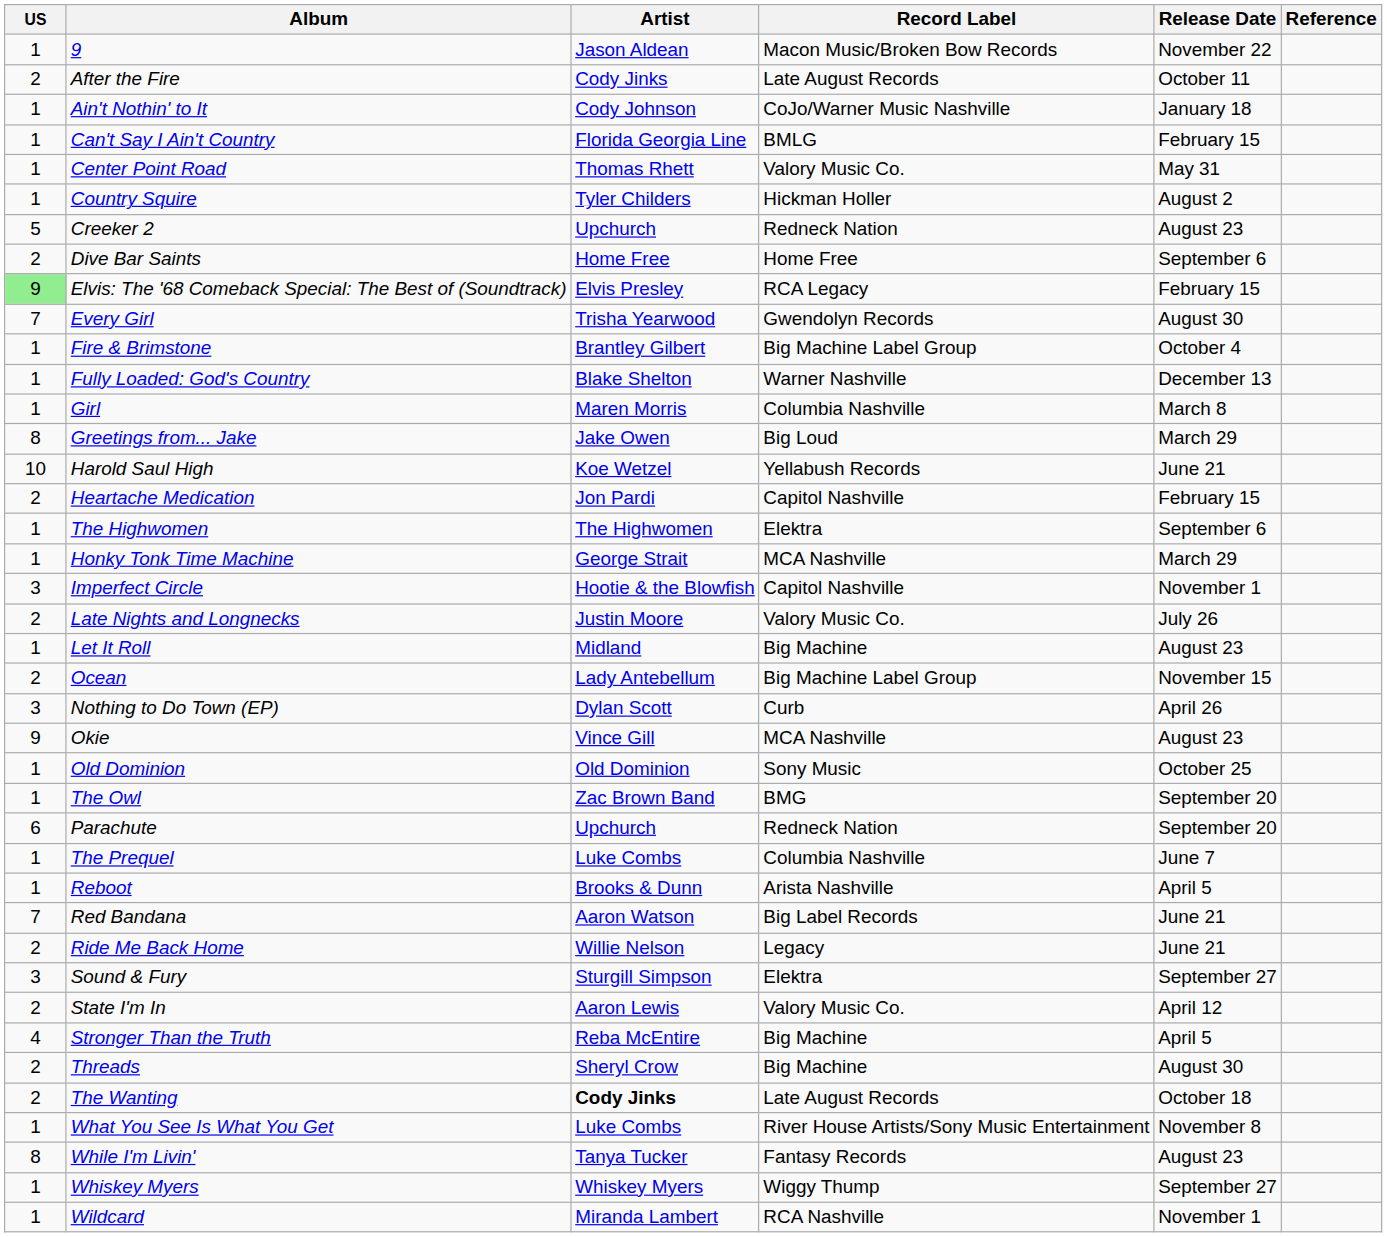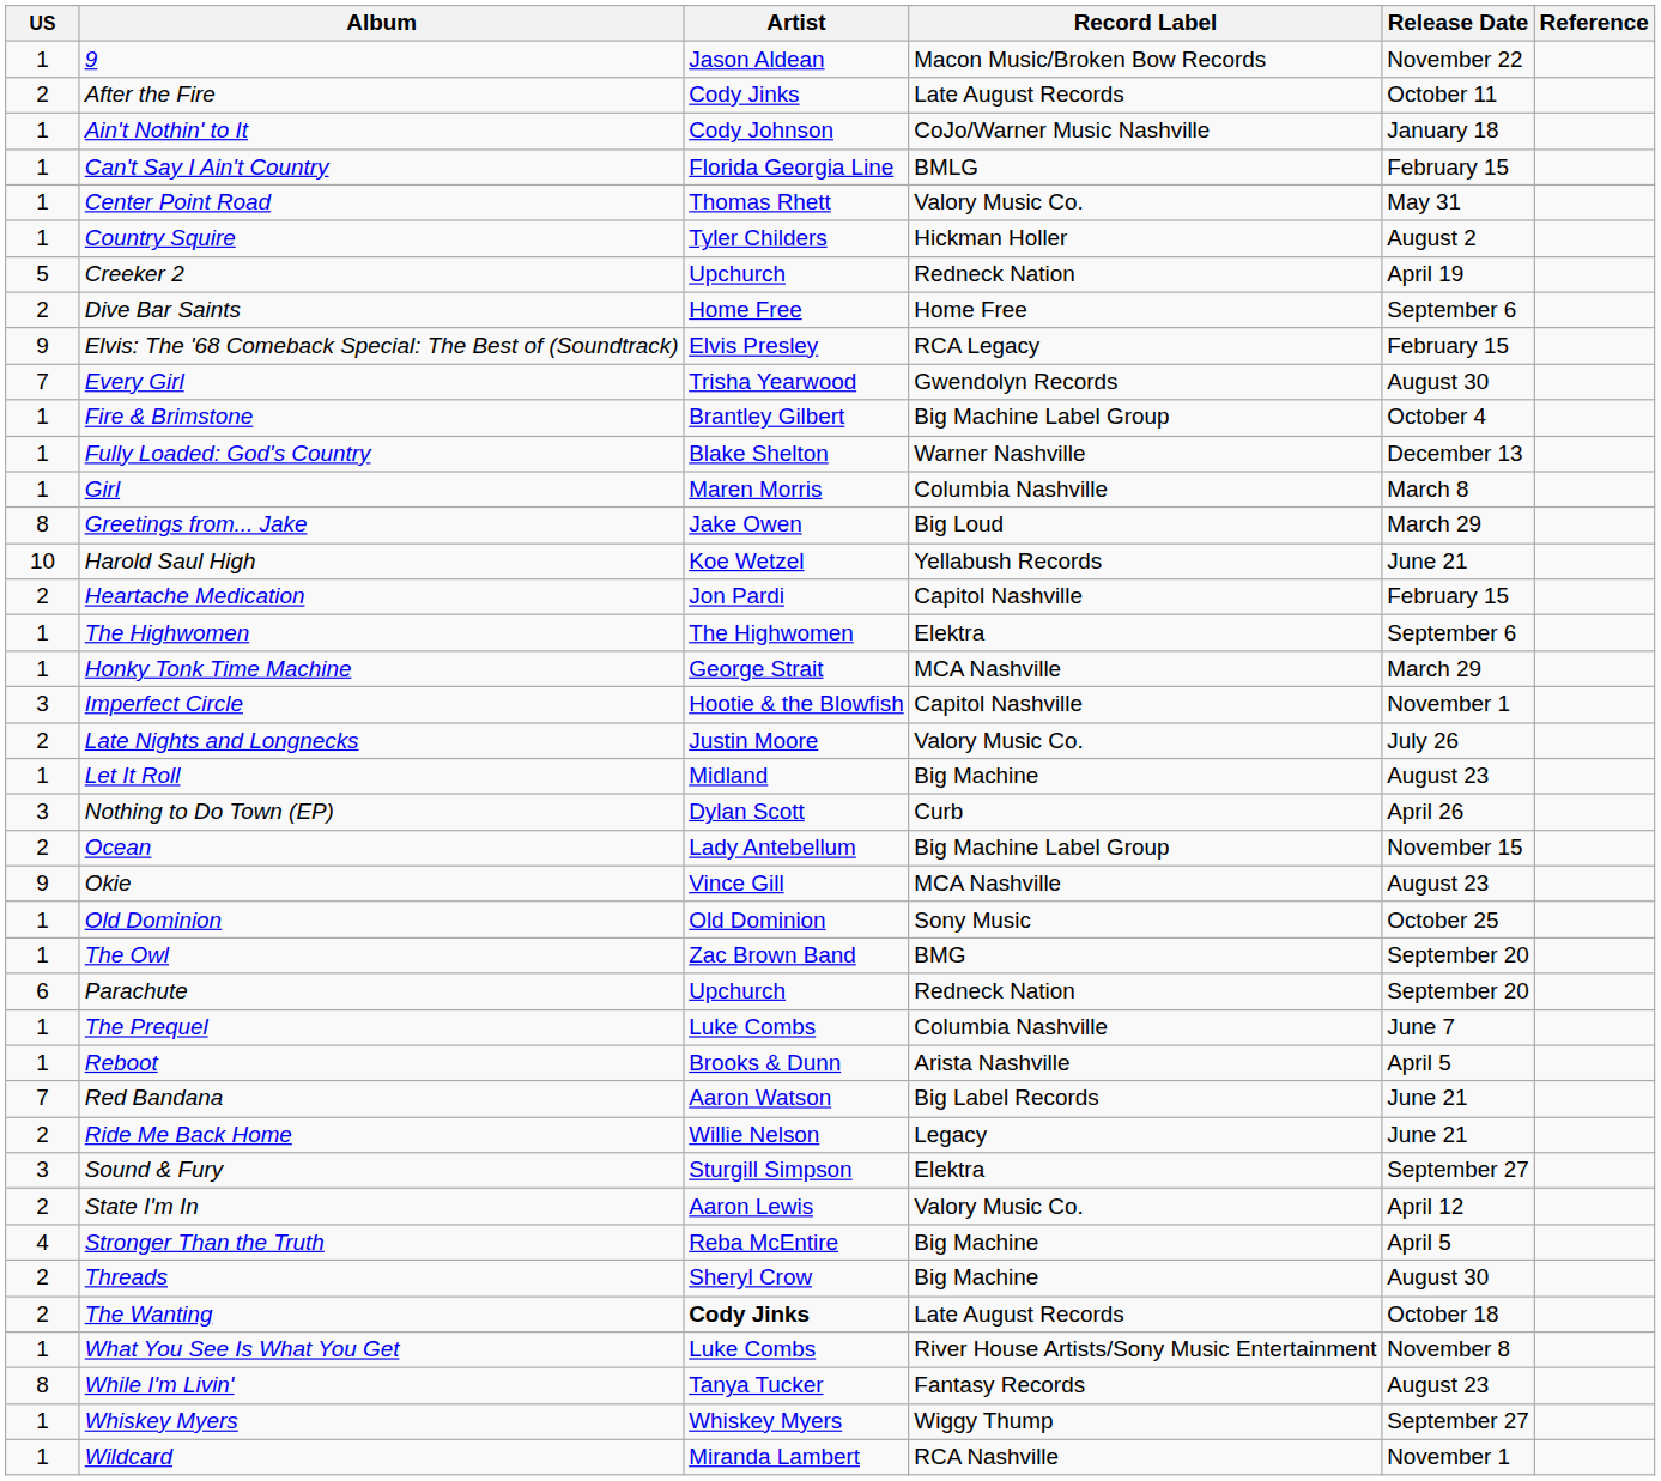 <table class="wikitable sortable">
 <tr>
 <th width=45><small>US</small></th>
 <th>Album</th>
 <th>Artist</th>
 <th>Record Label</th>
 <th>Release Date</th>
 <th>Reference</th>
 </tr>
 <tr>
 <td align="center">1</td>
 <td><em><a href='#'>9</a></em></td>
 <td><a href='#'>Jason Aldean</a></td>
 <td>Macon Music/Broken Bow Records</td>
 <td>November 22</td>
 <td></td>
 </tr>
 <tr>
 <td align="center">2</td>
 <td><em>After the Fire</em></td>
 <td><a href='#'>Cody Jinks</a></td>
 <td>Late August Records</td>
 <td>October 11</td>
 <td></td>
 </tr>
 <tr>
 <td align="center">1</td>
 <td><em><a href='#'>Ain't Nothin' to It</a></em></td>
 <td><a href='#'>Cody Johnson</a></td>
 <td>CoJo/Warner Music Nashville</td>
 <td>January 18</td>
 <td></td>
 </tr>
 <tr>
 <td align="center">1</td>
 <td><em><a href='#'>Can't Say I Ain't Country</a></em></td>
 <td><a href='#'>Florida Georgia Line</a></td>
 <td>BMLG</td>
 <td>February 15</td>
 <td></td>
 </tr>
 <tr>
 <td align="center">1</td>
 <td><em><a href='#'>Center Point Road</a></em></td>
 <td><a href='#'>Thomas Rhett</a></td>
 <td>Valory Music Co.</td>
 <td>May 31</td>
 <td></td>
 </tr>
 <tr>
 <td align="center">1</td>
 <td><em><a href='#'>Country Squire</a></em></td>
 <td><a href='#'>Tyler Childers</a></td>
 <td>Hickman Holler</td>
 <td>August 2</td>
 <td></td>
 </tr>
 <tr>
 <td align="center">5</td>
 <td><em>Creeker 2</em></td>
 <td><a href='#'>Upchurch</a></td>
 <td>Redneck Nation</td>
-<td>August 23</td>
+<td>April 19</td>
 <td></td>
 </tr>
 <tr>
 <td align="center">2</td>
 <td><em>Dive Bar Saints</em></td>
 <td><a href='#'>Home Free</a></td>
 <td>Home Free</td>
 <td>September 6</td>
 <td></td>
 </tr>
 <tr>
-<td align="center" style="background: lightgreen;">9</td>
+<td align="center">9</td>
 <td><em>Elvis: The '68 Comeback Special: The Best of (Soundtrack)</em></td>
 <td><a href='#'>Elvis Presley</a></td>
 <td>RCA Legacy</td>
 <td>February 15</td>
 <td></td>
 </tr>
 <tr>
 <td align="center">7</td>
 <td><em><a href='#'>Every Girl</a></em></td>
 <td><a href='#'>Trisha Yearwood</a></td>
 <td>Gwendolyn Records</td>
 <td>August 30</td>
 <td></td>
 </tr>
 <tr>
 <td align="center">1</td>
 <td><em><a href='#'>Fire & Brimstone</a></em></td>
 <td><a href='#'>Brantley Gilbert</a></td>
 <td>Big Machine Label Group</td>
 <td>October 4</td>
 <td></td>
 </tr>
 <tr>
 <td align="center">1</td>
 <td><em><a href='#'>Fully Loaded: God's Country</a></em></td>
 <td><a href='#'>Blake Shelton</a></td>
 <td>Warner Nashville</td>
 <td>December 13</td>
 <td></td>
 </tr>
 <tr>
 <td align="center">1</td>
 <td><em><a href='#'>Girl</a></em></td>
 <td><a href='#'>Maren Morris</a></td>
 <td>Columbia Nashville</td>
 <td>March 8</td>
 <td></td>
 </tr>
 <tr>
 <td align="center">8</td>
 <td><em><a href='#'>Greetings from... Jake</a></em></td>
 <td><a href='#'>Jake Owen</a></td>
 <td>Big Loud</td>
 <td>March 29</td>
 <td></td>
 </tr>
 <tr>
 <td align="center">10</td>
 <td><em>Harold Saul High</em></td>
 <td><a href='#'>Koe Wetzel</a></td>
 <td>Yellabush Records</td>
 <td>June 21</td>
 <td></td>
 </tr>
 <tr>
 <td align="center">2</td>
 <td><em><a href='#'>Heartache Medication</a></em></td>
 <td><a href='#'>Jon Pardi</a></td>
 <td>Capitol Nashville</td>
 <td>February 15</td>
 <td></td>
 </tr>
 <tr>
 <td align="center">1</td>
 <td><em><a href='#'>The Highwomen</a></em></td>
 <td><a href='#'>The Highwomen</a></td>
 <td>Elektra</td>
 <td>September 6</td>
 <td></td>
 </tr>
 <tr>
 <td align="center">1</td>
 <td><em><a href='#'>Honky Tonk Time Machine</a></em></td>
 <td><a href='#'>George Strait</a></td>
 <td>MCA Nashville</td>
 <td>March 29</td>
 <td></td>
 </tr>
 <tr>
 <td align="center">3</td>
 <td><em><a href='#'>Imperfect Circle</a></em></td>
 <td><a href='#'>Hootie & the Blowfish</a></td>
 <td>Capitol Nashville</td>
 <td>November 1</td>
 <td></td>
 </tr>
 <tr>
 <td align="center">2</td>
 <td><em><a href='#'>Late Nights and Longnecks</a></em></td>
 <td><a href='#'>Justin Moore</a></td>
 <td>Valory Music Co.</td>
 <td>July 26</td>
 <td></td>
 </tr>
 <tr>
 <td align="center">1</td>
 <td><em><a href='#'>Let It Roll</a></em></td>
 <td><a href='#'>Midland</a></td>
 <td>Big Machine</td>
 <td>August 23</td>
 <td></td>
 </tr>
 <tr>
+<td align="center">3</td>
+<td><em>Nothing to Do Town (EP)</em></td>
+<td><a href='#'>Dylan Scott</a></td>
+<td>Curb</td>
+<td>April 26</td>
+<td></td>
+</tr>
+<tr>
 <td align="center">2</td>
 <td><em><a href='#'>Ocean</a></em></td>
 <td><a href='#'>Lady Antebellum</a></td>
 <td>Big Machine Label Group</td>
 <td>November 15</td>
-<td></td>
-</tr>
-<tr>
-<td align="center">3</td>
-<td><em>Nothing to Do Town (EP)</em></td>
-<td><a href='#'>Dylan Scott</a></td>
-<td>Curb</td>
-<td>April 26</td>
 <td></td>
 </tr>
 <tr>
 <td align="center">9</td>
 <td><em>Okie</em></td>
 <td><a href='#'>Vince Gill</a></td>
 <td>MCA Nashville</td>
 <td>August 23</td>
 <td></td>
 </tr>
 <tr>
 <td align="center">1</td>
 <td><em><a href='#'>Old Dominion</a></em></td>
 <td><a href='#'>Old Dominion</a></td>
 <td>Sony Music</td>
 <td>October 25</td>
 <td></td>
 </tr>
 <tr>
 <td align="center">1</td>
 <td><em><a href='#'>The Owl</a></em></td>
 <td><a href='#'>Zac Brown Band</a></td>
 <td>BMG</td>
 <td>September 20</td>
 <td></td>
 </tr>
 <tr>
 <td align="center">6</td>
 <td><em>Parachute</em></td>
 <td><a href='#'>Upchurch</a></td>
 <td>Redneck Nation</td>
 <td>September 20</td>
 <td></td>
 </tr>
 <tr>
 <td align="center">1</td>
 <td><em><a href='#'>The Prequel</a></em></td>
 <td><a href='#'>Luke Combs</a></td>
 <td>Columbia Nashville</td>
 <td>June 7</td>
 <td></td>
 </tr>
 <tr>
 <td align="center">1</td>
 <td><em><a href='#'>Reboot</a></em></td>
 <td><a href='#'>Brooks & Dunn</a></td>
 <td>Arista Nashville</td>
 <td>April 5</td>
 <td></td>
 </tr>
 <tr>
 <td align="center">7</td>
 <td><em>Red Bandana</em></td>
 <td><a href='#'>Aaron Watson</a></td>
 <td>Big Label Records</td>
 <td>June 21</td>
 <td></td>
 </tr>
 <tr>
 <td align="center">2</td>
 <td><em><a href='#'>Ride Me Back Home</a></em></td>
 <td><a href='#'>Willie Nelson</a></td>
 <td>Legacy</td>
 <td>June 21</td>
 <td></td>
 </tr>
 <tr>
 <td align="center">3</td>
 <td><em>Sound & Fury</em></td>
 <td><a href='#'>Sturgill Simpson</a></td>
 <td>Elektra</td>
 <td>September 27</td>
 <td></td>
 </tr>
 <tr>
 <td align="center">2</td>
 <td><em>State I'm In</em></td>
 <td><a href='#'>Aaron Lewis</a></td>
 <td>Valory Music Co.</td>
 <td>April 12</td>
 <td></td>
 </tr>
 <tr>
 <td align="center">4</td>
 <td><em><a href='#'>Stronger Than the Truth</a></em></td>
 <td><a href='#'>Reba McEntire</a></td>
 <td>Big Machine</td>
 <td>April 5</td>
 <td></td>
 </tr>
 <tr>
 <td align="center">2</td>
 <td><em><a href='#'>Threads</a></em></td>
 <td><a href='#'>Sheryl Crow</a></td>
 <td>Big Machine</td>
 <td>August 30</td>
 <td></td>
 </tr>
 <tr>
 <td align="center">2</td>
 <td><em><a href='#'>The Wanting</a></em></td>
 <td><strong>Cody Jinks</strong></td>
 <td>Late August Records</td>
 <td>October 18</td>
 <td></td>
 </tr>
 <tr>
 <td align="center">1</td>
 <td><em><a href='#'>What You See Is What You Get</a></em></td>
 <td><a href='#'>Luke Combs</a></td>
 <td>River House Artists/Sony Music Entertainment</td>
 <td>November 8</td>
 <td></td>
 </tr>
 <tr>
 <td align="center">8</td>
 <td><em><a href='#'>While I'm Livin'</a></em></td>
 <td><a href='#'>Tanya Tucker</a></td>
 <td>Fantasy Records</td>
 <td>August 23</td>
 <td></td>
 </tr>
 <tr>
 <td align="center">1</td>
 <td><em><a href='#'>Whiskey Myers</a></em></td>
 <td><a href='#'>Whiskey Myers</a></td>
 <td>Wiggy Thump</td>
 <td>September 27</td>
 <td></td>
 </tr>
 <tr>
 <td align="center">1</td>
 <td><em><a href='#'>Wildcard</a></em></td>
 <td><a href='#'>Miranda Lambert</a></td>
 <td>RCA Nashville</td>
 <td>November 1</td>
 <td></td>
 </tr>
 </table>
